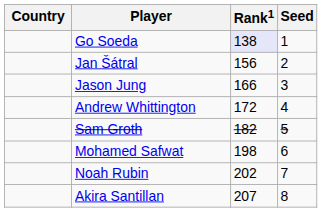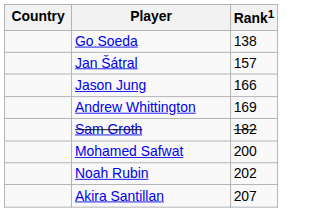 <table class="sortable wikitable">
 <tr>
 <th width="70">Country</th>
 <th width="175">Player</th>
 <th>Rank<sup>1</sup></th>
-<th>Seed</th>
 </tr>
 <tr>
 <td></td>
 <td><a href='#'>Go Soeda</a></td>
-<td style="background: lavender;">138</td>
-<td>1</td>
+<td>138</td>
 </tr>
 <tr>
 <td></td>
 <td><a href='#'>Jan Šátral</a></td>
-<td>156</td>
-<td>2</td>
+<td>157</td>
 </tr>
 <tr>
 <td></td>
 <td><a href='#'>Jason Jung</a></td>
 <td>166</td>
-<td>3</td>
 </tr>
 <tr>
 <td></td>
 <td><a href='#'>Andrew Whittington</a></td>
-<td>172</td>
-<td>4</td>
+<td>169</td>
 </tr>
 <tr>
 <td><s></s></td>
 <td><s><a href='#'>Sam Groth</a></s></td>
 <td><s>182</s></td>
-<td><s>5</s></td>
 </tr>
 <tr>
 <td></td>
 <td><a href='#'>Mohamed Safwat</a></td>
-<td>198</td>
-<td>6</td>
+<td>200</td>
 </tr>
 <tr>
 <td></td>
 <td><a href='#'>Noah Rubin</a></td>
 <td>202</td>
-<td>7</td>
 </tr>
 <tr>
 <td></td>
 <td><a href='#'>Akira Santillan</a></td>
 <td>207</td>
-<td>8</td>
 </tr>
 </table>
